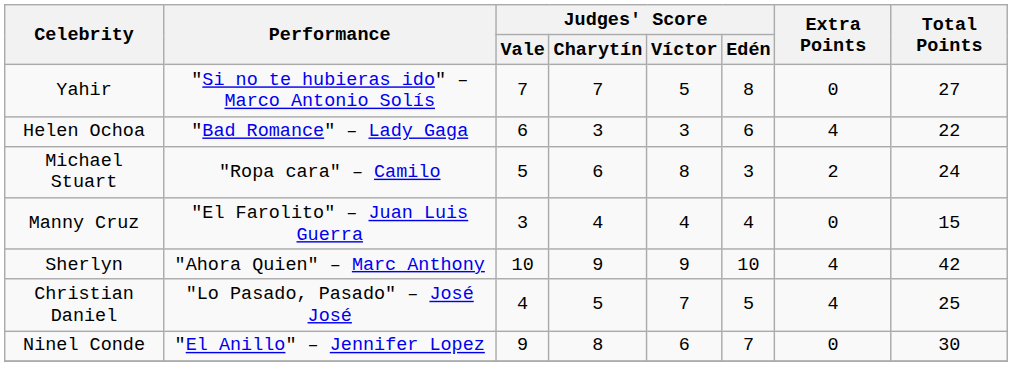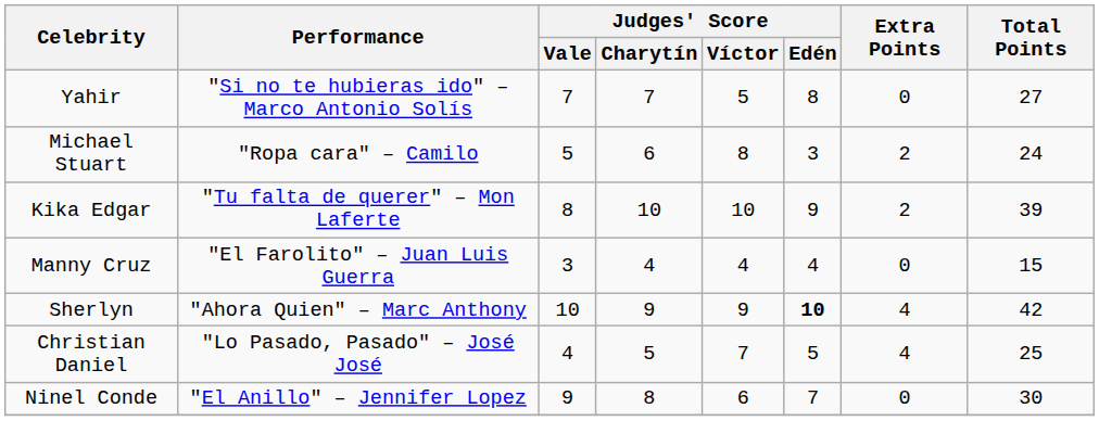 <table class="wikitable" style="text-align:center; width:80%;">
 <tr>
 <th rowspan="2" style="width:20%;">Celebrity</th>
 <th rowspan="2" style="width:50%;">Performance</th>
 <th colspan="4">Judges' Score</th>
 <th rowspan="2" style="width:15%;">Extra Points</th>
 <th rowspan="2" style="width:15%;">Total Points</th>
 </tr>
 <tr>
 <th>Vale</th>
 <th>Charytín</th>
 <th>Víctor</th>
 <th>Edén</th>
 </tr>
 <tr>
 <td>Yahir</td>
 <td>"<a href='#'>Si no te hubieras ido</a>" – <a href='#'>Marco Antonio Solís</a></td>
 <td>7</td>
 <td>7</td>
 <td>5</td>
 <td>8</td>
 <td>0</td>
 <td>27</td>
 </tr>
 <tr>
-<td>Helen Ochoa</td>
-<td>"<a href='#'>Bad Romance</a>" – <a href='#'>Lady Gaga</a></td>
-<td>6</td>
-<td>3</td>
-<td>3</td>
-<td>6</td>
-<td>4</td>
-<td>22</td>
-</tr>
-<tr>
 <td>Michael Stuart</td>
 <td>"Ropa cara" – <a href='#'>Camilo</a></td>
 <td>5</td>
 <td>6</td>
 <td>8</td>
 <td>3</td>
 <td>2</td>
 <td>24</td>
+</tr>
+<tr>
+<td>Kika Edgar</td>
+<td>"<a href='#'>Tu falta de querer</a>" – <a href='#'>Mon Laferte</a></td>
+<td>8</td>
+<td>10</td>
+<td>10</td>
+<td>9</td>
+<td>2</td>
+<td>39</td>
 </tr>
 <tr>
 <td>Manny Cruz</td>
 <td>"El Farolito" – <a href='#'>Juan Luis Guerra</a></td>
 <td>3</td>
 <td>4</td>
 <td>4</td>
 <td>4</td>
 <td>0</td>
 <td><span>15</span></td>
 </tr>
 <tr>
 <td>Sherlyn</td>
 <td>"Ahora Quien" – <a href='#'>Marc Anthony</a></td>
 <td>10</td>
 <td>9</td>
 <td>9</td>
-<td>10</td>
+<td><strong>10</strong></td>
 <td>4</td>
 <td><span>42</span></td>
 </tr>
 <tr>
 <td>Christian Daniel</td>
 <td>"Lo Pasado, Pasado" – <a href='#'>José José</a></td>
 <td>4</td>
 <td>5</td>
 <td>7</td>
 <td>5</td>
 <td>4</td>
 <td>25</td>
 </tr>
 <tr>
 <td>Ninel Conde</td>
 <td>"<a href='#'>El Anillo</a>" – <a href='#'>Jennifer Lopez</a></td>
 <td>9</td>
 <td>8</td>
 <td>6</td>
 <td>7</td>
 <td>0</td>
 <td>30</td>
 </tr>
 <tr>
 </tr>
 </table>
